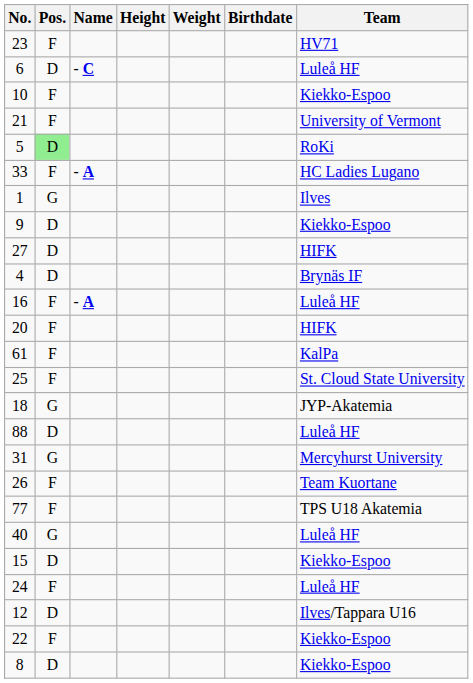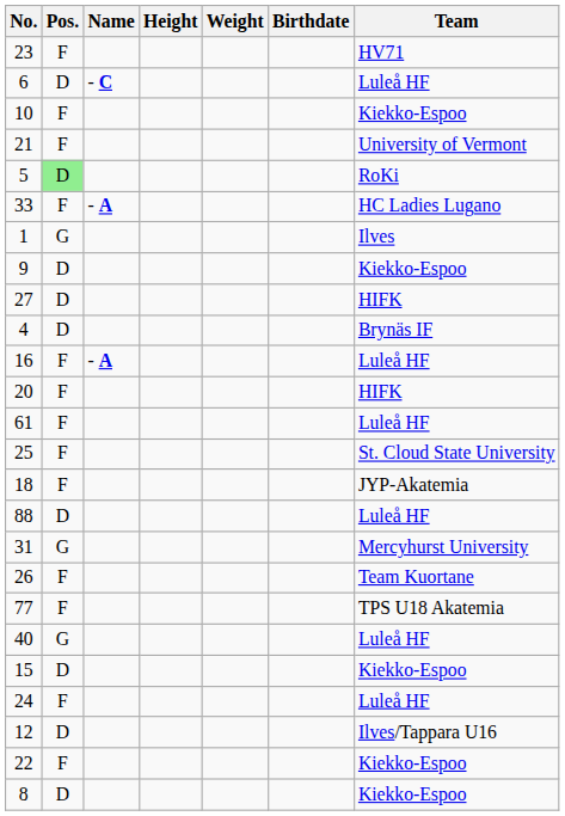 <table class="wikitable sortable" style="font-size: 90%; text-align: center;">
 <tr>
 <th>No.</th>
 <th>Pos.</th>
 <th>Name</th>
 <th>Height</th>
 <th>Weight</th>
 <th>Birthdate</th>
 <th>Team</th>
 </tr>
 <tr>
 <td>23</td>
 <td>F</td>
 <td align="left"></td>
 <td></td>
 <td></td>
 <td></td>
 <td style="text-align:left;"> <a href='#'>HV71</a></td>
 </tr>
 <tr>
 <td>6</td>
 <td>D</td>
 <td align="left"> - <strong><a href='#'>C</a></strong></td>
 <td></td>
 <td></td>
 <td></td>
 <td style="text-align:left;"> <a href='#'>Luleå HF</a></td>
 </tr>
 <tr>
 <td>10</td>
 <td>F</td>
 <td align="left"></td>
 <td></td>
 <td></td>
 <td></td>
 <td style="text-align:left;"> <a href='#'>Kiekko-Espoo</a></td>
 </tr>
 <tr>
 <td>21</td>
 <td>F</td>
 <td align="left"></td>
 <td></td>
 <td></td>
 <td></td>
 <td style="text-align:left;"> <a href='#'>University of Vermont</a></td>
 </tr>
 <tr>
 <td>5</td>
 <td style="background: lightgreen;">D</td>
 <td align="left"></td>
 <td></td>
 <td></td>
 <td></td>
 <td style="text-align:left;"> <a href='#'>RoKi</a></td>
 </tr>
 <tr>
 <td>33</td>
 <td>F</td>
 <td align="left"> - <strong><a href='#'>A</a></strong></td>
 <td></td>
 <td></td>
 <td></td>
 <td style="text-align:left;"> <a href='#'>HC Ladies Lugano</a></td>
 </tr>
 <tr>
 <td>1</td>
 <td>G</td>
 <td align="left"></td>
 <td></td>
 <td></td>
 <td></td>
 <td style="text-align:left;"> <a href='#'>Ilves</a></td>
 </tr>
 <tr>
 <td>9</td>
 <td>D</td>
 <td align="left"></td>
 <td></td>
 <td></td>
 <td></td>
 <td style="text-align:left;"> <a href='#'>Kiekko-Espoo</a></td>
 </tr>
 <tr>
 <td>27</td>
 <td>D</td>
 <td align="left"></td>
 <td></td>
 <td></td>
 <td></td>
 <td style="text-align:left;"> <a href='#'>HIFK</a></td>
 </tr>
 <tr>
 <td>4</td>
 <td>D</td>
 <td align="left"></td>
 <td></td>
 <td></td>
 <td></td>
 <td style="text-align:left;"> <a href='#'>Brynäs IF</a></td>
 </tr>
 <tr>
 <td>16</td>
 <td>F</td>
 <td align="left"> - <strong><a href='#'>A</a></strong></td>
 <td></td>
 <td></td>
 <td></td>
 <td style="text-align:left;"> <a href='#'>Luleå HF</a></td>
 </tr>
 <tr>
 <td>20</td>
 <td>F</td>
 <td align="left"></td>
 <td></td>
 <td></td>
 <td></td>
 <td style="text-align:left;"> <a href='#'>HIFK</a></td>
 </tr>
 <tr>
 <td>61</td>
 <td>F</td>
 <td align="left"></td>
 <td></td>
 <td></td>
 <td></td>
-<td style="text-align:left;"> <a href='#'>KalPa</a></td>
+<td style="text-align:left;"> <a href='#'>Luleå HF</a></td>
 </tr>
 <tr>
 <td>25</td>
 <td>F</td>
 <td align="left"></td>
 <td></td>
 <td></td>
 <td></td>
 <td style="text-align:left;"> <a href='#'>St. Cloud State University</a></td>
 </tr>
 <tr>
 <td>18</td>
-<td>G</td>
+<td>F</td>
 <td align="left"></td>
 <td></td>
 <td></td>
 <td></td>
 <td style="text-align:left;"> JYP-Akatemia</td>
 </tr>
 <tr>
 <td>88</td>
 <td>D</td>
 <td align="left"></td>
 <td></td>
 <td></td>
 <td></td>
 <td style="text-align:left;"> <a href='#'>Luleå HF</a></td>
 </tr>
 <tr>
 <td>31</td>
 <td>G</td>
 <td align="left"></td>
 <td></td>
 <td></td>
 <td></td>
 <td style="text-align:left;"> <a href='#'>Mercyhurst University</a></td>
 </tr>
 <tr>
 <td>26</td>
 <td>F</td>
 <td align="left"></td>
 <td></td>
 <td></td>
 <td></td>
 <td style="text-align:left;"> <a href='#'>Team Kuortane</a></td>
 </tr>
 <tr>
 <td>77</td>
 <td>F</td>
 <td align="left"></td>
 <td></td>
 <td></td>
 <td></td>
 <td style="text-align:left;"> TPS U18 Akatemia</td>
 </tr>
 <tr>
 <td>40</td>
 <td>G</td>
 <td align="left"></td>
 <td></td>
 <td></td>
 <td></td>
 <td style="text-align:left;"> <a href='#'>Luleå HF</a></td>
 </tr>
 <tr>
 <td>15</td>
 <td>D</td>
 <td align="left"></td>
 <td></td>
 <td></td>
 <td></td>
 <td style="text-align:left;"> <a href='#'>Kiekko-Espoo</a></td>
 </tr>
 <tr>
 <td>24</td>
 <td>F</td>
 <td align="left"></td>
 <td></td>
 <td></td>
 <td></td>
 <td style="text-align:left;"> <a href='#'>Luleå HF</a></td>
 </tr>
 <tr>
 <td>12</td>
 <td>D</td>
 <td align="left"></td>
 <td></td>
 <td></td>
 <td></td>
 <td style="text-align:left;"> <a href='#'>Ilves</a>/Tappara U16</td>
 </tr>
 <tr>
 <td>22</td>
 <td>F</td>
 <td align="left"></td>
 <td></td>
 <td></td>
 <td></td>
 <td style="text-align:left;"> <a href='#'>Kiekko-Espoo</a></td>
 </tr>
 <tr>
 <td>8</td>
 <td>D</td>
 <td align="left"></td>
 <td></td>
 <td></td>
 <td></td>
 <td style="text-align:left;"> <a href='#'>Kiekko-Espoo</a></td>
 </tr>
 </table>
